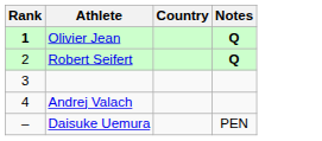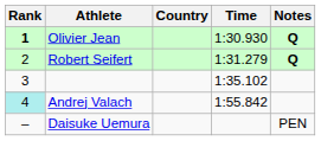 <table class="wikitable sortable" style="text-align:center">
 <tr>
 <th>Rank</th>
 <th>Athlete</th>
 <th>Country</th>
+<th>Time</th>
 <th>Notes</th>
 </tr>
 <tr bgcolor="#ccffcc">
 <td><strong>1</strong></td>
 <td align=left><a href='#'>Olivier Jean</a></td>
 <td align=left></td>
+<td>1:30.930</td>
 <td><strong>Q</strong></td>
 </tr>
 <tr bgcolor="#ccffcc">
 <td>2</td>
 <td align=left><a href='#'>Robert Seifert</a></td>
 <td align=left></td>
+<td>1:31.279</td>
 <td><strong>Q</strong></td>
 </tr>
 <tr>
 <td>3</td>
 <td align=left></td>
 <td align=left></td>
+<td>1:35.102</td>
 <td></td>
 </tr>
 <tr>
-<td>4</td>
+<td style="background: paleturquoise;">4</td>
 <td align=left><a href='#'>Andrej Valach</a></td>
 <td align=left></td>
+<td>1:55.842</td>
 <td></td>
 </tr>
 <tr>
 <td>–</td>
 <td align=left><a href='#'>Daisuke Uemura</a></td>
 <td align=left></td>
+<td></td>
 <td>PEN</td>
 </tr>
 </table>
